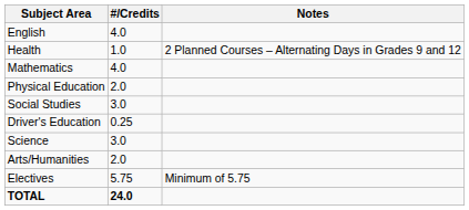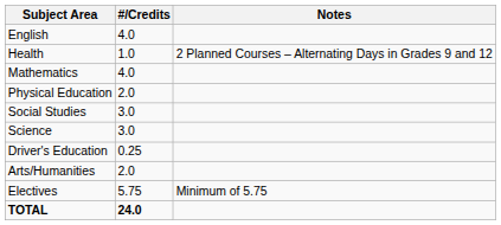 <table class="wikitable">
 <tr>
 <th>Subject Area</th>
 <th>#/Credits</th>
 <th>Notes</th>
 </tr>
 <tr>
 <td>English</td>
 <td>4.0</td>
 <td></td>
 </tr>
 <tr>
 <td>Health</td>
 <td>1.0</td>
 <td>2 Planned Courses – Alternating Days in Grades 9 and 12</td>
 </tr>
 <tr>
 <td>Mathematics</td>
 <td>4.0</td>
 <td></td>
 </tr>
 <tr>
 <td>Physical Education</td>
 <td>2.0</td>
 <td></td>
 </tr>
 <tr>
 <td>Social Studies</td>
 <td>3.0</td>
 <td></td>
 </tr>
 <tr>
-<td>Driver's Education</td>
-<td>0.25</td>
+<td>Science</td>
+<td>3.0</td>
 <td></td>
 </tr>
 <tr>
-<td>Science</td>
-<td>3.0</td>
+<td>Driver's Education</td>
+<td>0.25</td>
 <td></td>
 </tr>
 <tr>
 <td>Arts/Humanities</td>
 <td>2.0</td>
 <td></td>
 </tr>
 <tr>
 <td>Electives</td>
 <td>5.75</td>
 <td>Minimum of 5.75</td>
 </tr>
 <tr>
 <td><strong>TOTAL</strong></td>
 <td><strong>24.0</strong></td>
 </tr>
 </table>
